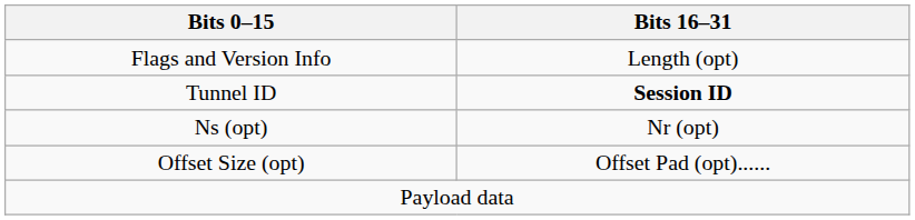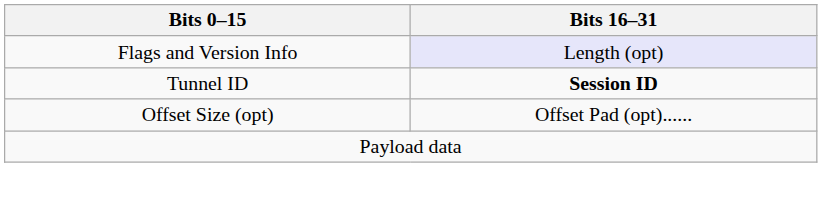 <table class="wikitable" style="text-align:center">
 <tr>
 <th style="width:20em">Bits 0–15</th>
 <th style="width:20em">Bits 16–31</th>
 </tr>
 <tr>
 <td>Flags and Version Info</td>
-<td>Length (opt)</td>
+<td style="background: lavender;">Length (opt)</td>
 </tr>
 <tr>
 <td>Tunnel ID</td>
 <td><strong>Session ID</strong></td>
-</tr>
-<tr>
-<td>Ns (opt)</td>
-<td>Nr (opt)</td>
 </tr>
 <tr>
 <td>Offset Size (opt)</td>
 <td>Offset Pad (opt)......</td>
 </tr>
 <tr>
 <td colspan="2">Payload data</td>
 </tr>
 </table>
